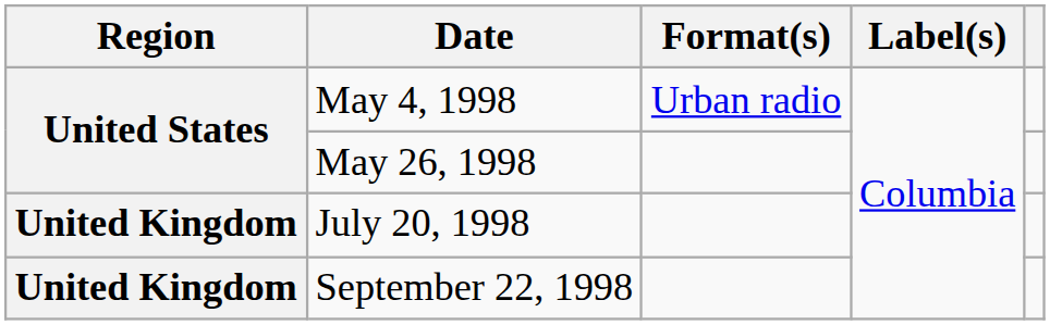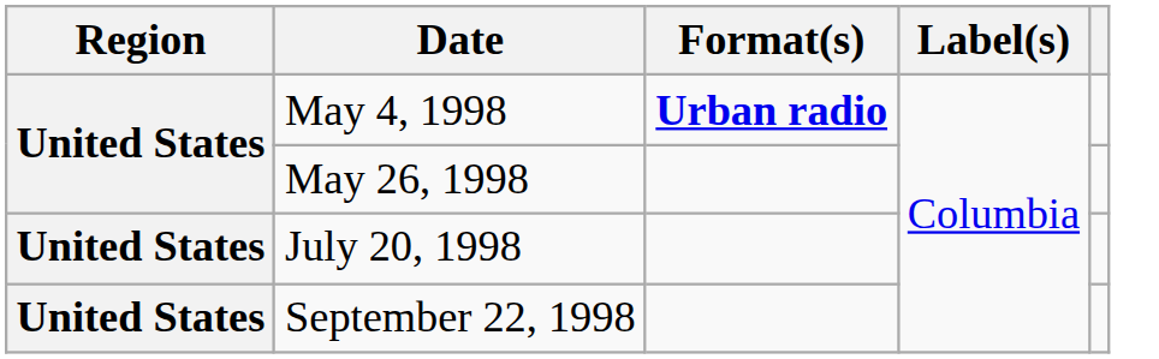 <table class="wikitable plainrowheaders">
 <tr>
 <th scope="col">Region</th>
 <th scope="col">Date</th>
 <th scope="col">Format(s)</th>
 <th scope="col">Label(s)</th>
 <th scope="col"></th>
 </tr>
 <tr>
 <th scope="row" rowspan="2">United States</th>
 <td>May 4, 1998</td>
-<td><a href='#'>Urban radio</a></td>
+<td><strong><a href='#'>Urban radio</a></strong></td>
 <td rowspan="4"><a href='#'>Columbia</a></td>
 <td></td>
 </tr>
 <tr>
 <td>May 26, 1998</td>
 <td></td>
 <td></td>
 </tr>
 <tr>
-<th scope="row">United Kingdom</th>
+<th scope="row">United States</th>
 <td>July 20, 1998</td>
 <td></td>
 <td></td>
 </tr>
 <tr>
-<th scope="row">United Kingdom</th>
+<th scope="row">United States</th>
 <td>September 22, 1998</td>
 <td></td>
 <td></td>
 </tr>
 </table>
